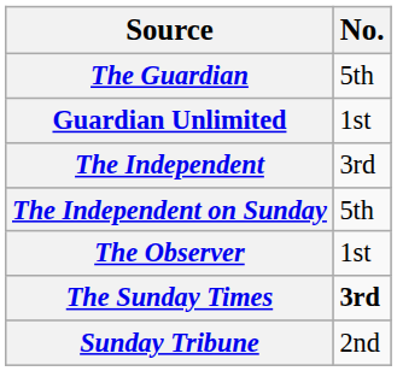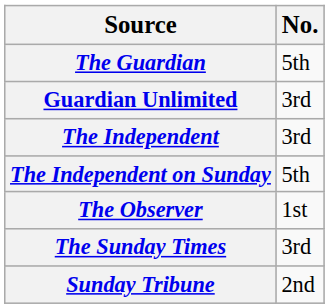 <table class="wikitable plainrowheaders" style="margin-right:1em; float:left;">
 <tr>
 <th scope="col">Source</th>
 <th scope="col">No.</th>
 </tr>
 <tr style="font-size: 90%">
 <th scope="row"><em><a href='#'>The Guardian</a></em></th>
 <td>5th</td>
 </tr>
 <tr style="font-size: 90%">
 <th scope="row"><a href='#'>Guardian Unlimited</a></th>
-<td>1st</td>
+<td>3rd</td>
 </tr>
 <tr style="font-size: 90%">
 <th scope="row"><em><a href='#'>The Independent</a></em></th>
 <td>3rd</td>
 </tr>
 <tr style="font-size: 90%">
 <th scope="row"><em><a href='#'>The Independent on Sunday</a></em></th>
 <td>5th</td>
 </tr>
 <tr style="font-size: 90%">
 <th scope="row"><em><a href='#'>The Observer</a></em></th>
 <td>1st</td>
 </tr>
 <tr style="font-size: 90%">
 <th scope="row"><em><a href='#'>The Sunday Times</a></em></th>
-<td><strong>3rd</strong></td>
+<td>3rd</td>
 </tr>
 <tr style="font-size: 90%">
 <th scope="row"><em><a href='#'>Sunday Tribune</a></em></th>
 <td>2nd</td>
 </tr>
 </table>
